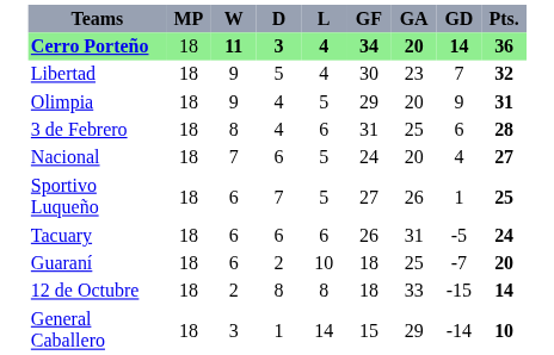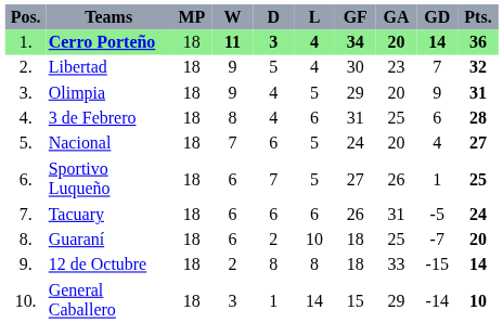 <table class="sortable"  align=center style="margin:1em auto; font-size: 90%; border-collapse:collapse" border=0 cellspacing=0 cellpadding=2>
 <tr align=center bgcolor=#98A1B2>
+<th width=30><span>Pos.</span></th>
 <th width=100>Teams</th>
 <th width=30><span>MP</span></th>
 <th width=30><span>W</span></th>
 <th width=30><span>D</span></th>
 <th width=30><span>L</span></th>
 <th width=30><span>GF</span></th>
 <th width=30><span>GA</span></th>
 <th width=30><span>GD</span></th>
 <th width=30><span>Pts.</span></th>
 </tr>
 <tr align=center style="background: #90EE90">
+<td>1.</td>
 <td align="left"><strong><a href='#'>Cerro Porteño</a></strong></td>
 <td>18</td>
 <td><strong>11</strong></td>
 <td><strong>3</strong></td>
 <td><strong>4</strong></td>
 <td><strong>34</strong></td>
 <td><strong>20</strong></td>
 <td><strong>14</strong></td>
 <td><strong>36</strong></td>
 </tr>
 <tr align=center>
+<td>2.</td>
 <td align="left"><a href='#'>Libertad</a></td>
 <td>18</td>
 <td>9</td>
 <td>5</td>
 <td>4</td>
 <td>30</td>
 <td>23</td>
 <td>7</td>
 <td><strong>32</strong></td>
 </tr>
 <tr align=center>
+<td>3.</td>
 <td align="left"><a href='#'>Olimpia</a></td>
 <td>18</td>
 <td>9</td>
 <td>4</td>
 <td>5</td>
 <td>29</td>
 <td>20</td>
 <td>9</td>
 <td><strong>31</strong></td>
 </tr>
 <tr align=center>
+<td>4.</td>
 <td align="left"><a href='#'>3 de Febrero</a></td>
 <td>18</td>
 <td>8</td>
 <td>4</td>
 <td>6</td>
 <td>31</td>
 <td>25</td>
 <td>6</td>
 <td><strong>28</strong></td>
 </tr>
 <tr align=center>
+<td>5.</td>
 <td align="left"><a href='#'>Nacional</a></td>
 <td>18</td>
 <td>7</td>
 <td>6</td>
 <td>5</td>
 <td>24</td>
 <td>20</td>
 <td>4</td>
 <td><strong>27</strong></td>
 </tr>
 <tr align=center>
+<td>6.</td>
 <td align="left"><a href='#'>Sportivo Luqueño</a></td>
 <td>18</td>
 <td>6</td>
 <td>7</td>
 <td>5</td>
 <td>27</td>
 <td>26</td>
 <td>1</td>
 <td><strong>25</strong></td>
 </tr>
 <tr align=center>
+<td>7.</td>
 <td align="left"><a href='#'>Tacuary</a></td>
 <td>18</td>
 <td>6</td>
 <td>6</td>
 <td>6</td>
 <td>26</td>
 <td>31</td>
 <td>-5</td>
 <td><strong>24</strong></td>
 </tr>
 <tr align=center>
+<td>8.</td>
 <td align="left"><a href='#'>Guaraní</a></td>
 <td>18</td>
 <td>6</td>
 <td>2</td>
 <td>10</td>
 <td>18</td>
 <td>25</td>
 <td>-7</td>
 <td><strong>20</strong></td>
 </tr>
 <tr align=center>
+<td>9.</td>
 <td align="left"><a href='#'>12 de Octubre</a></td>
 <td>18</td>
 <td>2</td>
 <td>8</td>
 <td>8</td>
 <td>18</td>
 <td>33</td>
 <td>-15</td>
 <td><strong>14</strong></td>
 </tr>
 <tr align=center>
+<td>10.</td>
 <td align="left"><a href='#'>General Caballero</a></td>
 <td>18</td>
 <td>3</td>
 <td>1</td>
 <td>14</td>
 <td>15</td>
 <td>29</td>
 <td>-14</td>
 <td><strong>10</strong></td>
 </tr>
 </table>
